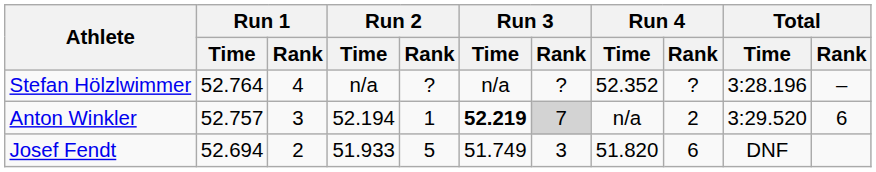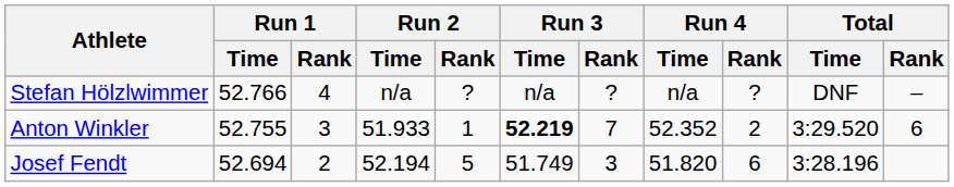 <table class="wikitable" border="1" style="font-size:90%">
 <tr>
 <th rowspan="2">Athlete</th>
 <th colspan="2">Run 1</th>
 <th colspan="2">Run 2</th>
 <th colspan="2">Run 3</th>
 <th colspan="2">Run 4</th>
 <th colspan="2">Total</th>
 </tr>
 <tr>
 <th>Time</th>
 <th>Rank</th>
 <th>Time</th>
 <th>Rank</th>
 <th>Time</th>
 <th>Rank</th>
 <th>Time</th>
 <th>Rank</th>
 <th>Time</th>
 <th>Rank</th>
 </tr>
 <tr>
 <td><a href='#'>Stefan Hölzlwimmer</a></td>
-<td align="center">52.764</td>
+<td align="center">52.766</td>
 <td align="center">4</td>
 <td align="center">n/a</td>
 <td align="center">?</td>
 <td align="center">n/a</td>
 <td align="center">?</td>
-<td align="center">52.352</td>
+<td align="center">n/a</td>
 <td align="center">?</td>
-<td align="center">3:28.196</td>
+<td align="center">DNF</td>
 <td align="center">–</td>
 </tr>
 <tr>
 <td><a href='#'>Anton Winkler</a></td>
-<td align="center">52.757</td>
+<td align="center">52.755</td>
 <td align="center">3</td>
-<td align="center">52.194</td>
+<td align="center">51.933</td>
 <td align="center">1</td>
 <td align="center"><strong>52.219</strong></td>
-<td align="center" style="background: lightgrey;">7</td>
-<td align="center">n/a</td>
+<td align="center">7</td>
+<td align="center">52.352</td>
 <td align="center">2</td>
 <td align="center">3:29.520</td>
 <td align="center">6</td>
 </tr>
 <tr>
 <td><a href='#'>Josef Fendt</a></td>
 <td align="center">52.694</td>
 <td align="center">2</td>
-<td align="center">51.933</td>
+<td align="center">52.194</td>
 <td align="center">5</td>
 <td align="center">51.749</td>
 <td align="center">3</td>
 <td align="center">51.820</td>
 <td align="center">6</td>
-<td align="center">DNF</td>
+<td align="center">3:28.196</td>
 <td align="center"></td>
 </tr>
 </table>
